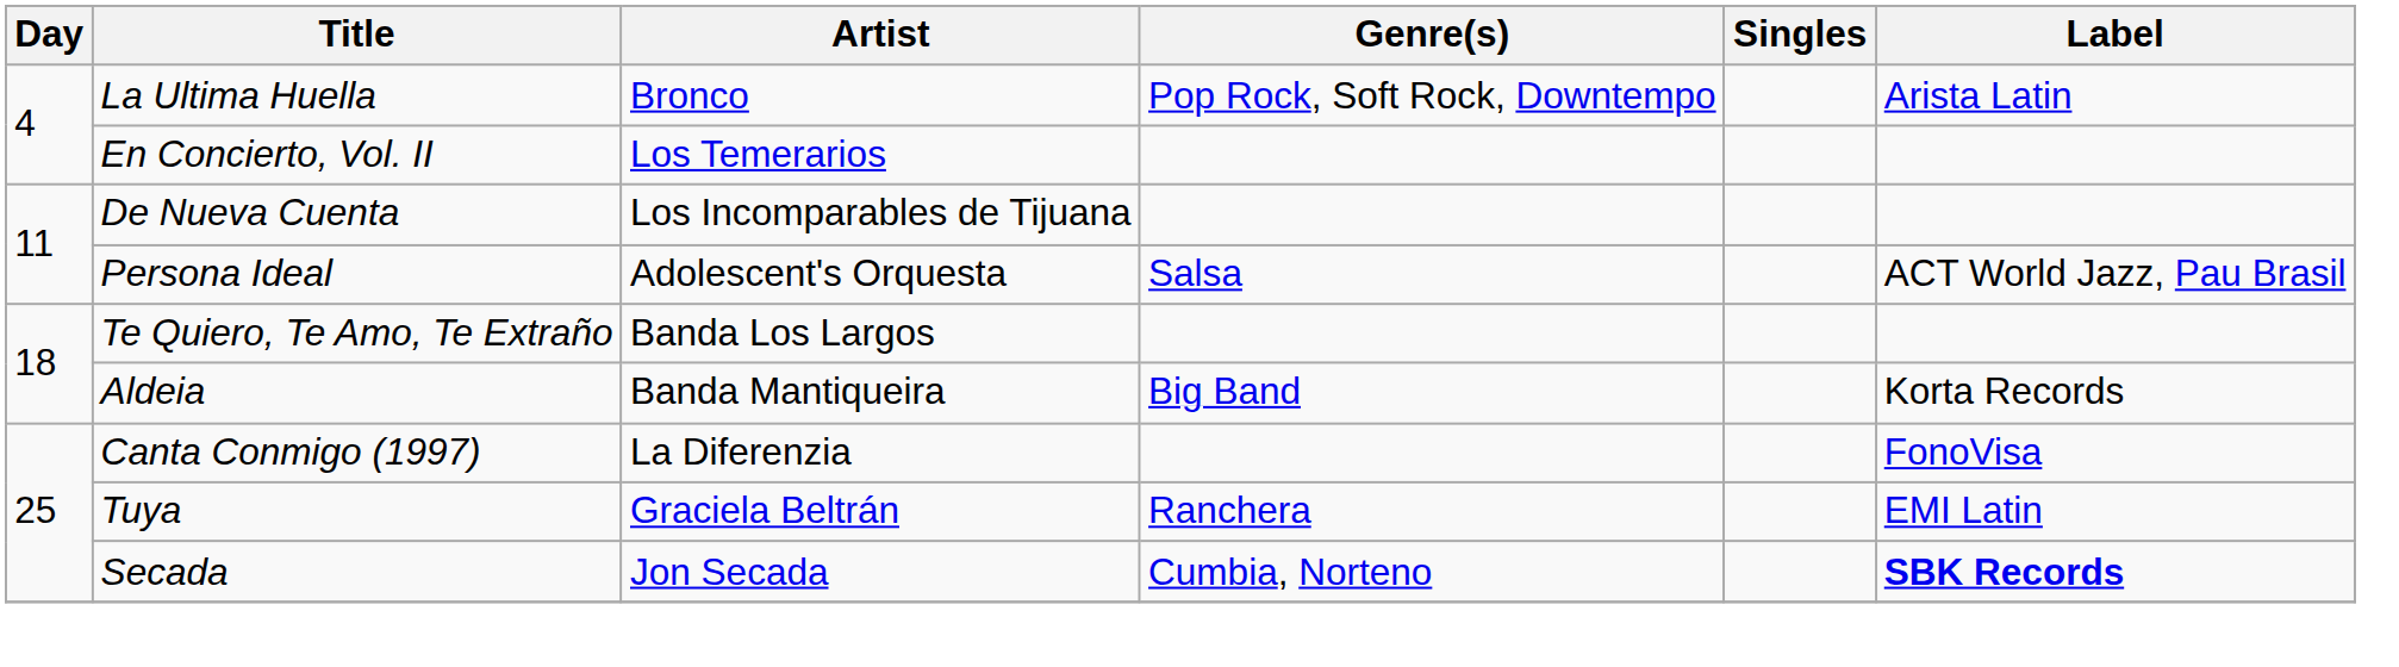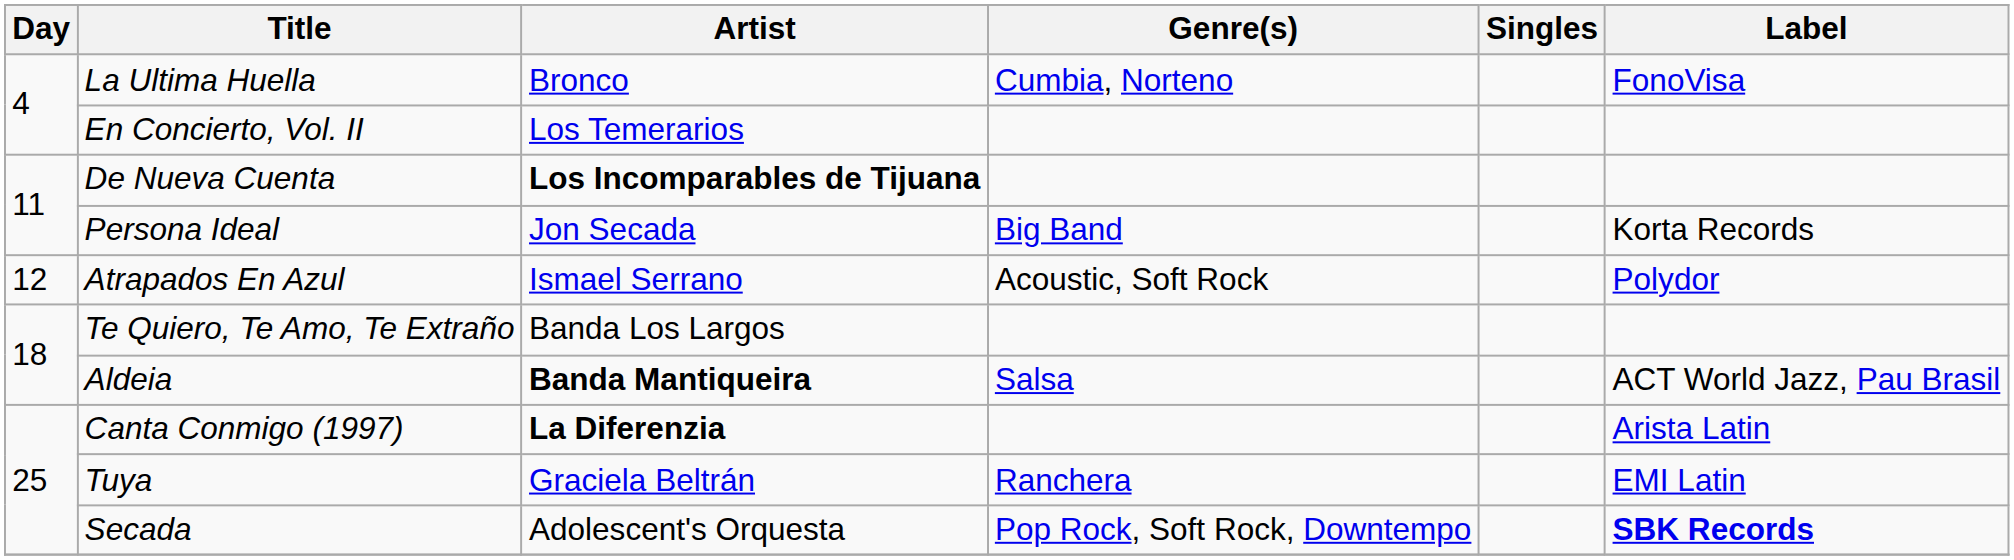 <table class="wikitable sortable" style="text-align: left;">
 <tr>
 <th>Day</th>
 <th>Title</th>
 <th>Artist</th>
 <th>Genre(s)</th>
 <th>Singles</th>
 <th>Label</th>
 </tr>
 <tr>
 <td rowspan="2">4</td>
 <td><em>La Ultima Huella</em></td>
 <td><a href='#'>Bronco</a></td>
-<td><a href='#'>Pop Rock</a>, Soft Rock, <a href='#'>Downtempo</a></td>
+<td><a href='#'>Cumbia</a>, <a href='#'>Norteno</a></td>
 <td></td>
-<td><a href='#'>Arista Latin</a></td>
+<td><a href='#'>FonoVisa</a></td>
 </tr>
 <tr>
 <td><em>En Concierto, Vol. II</em></td>
 <td><a href='#'>Los Temerarios</a></td>
 <td></td>
 <td></td>
 <td></td>
 </tr>
 <tr>
 <td rowspan="2">11</td>
 <td><em>De Nueva Cuenta</em></td>
-<td>Los Incomparables de Tijuana</td>
+<td><strong>Los Incomparables de Tijuana</strong></td>
 <td></td>
 <td></td>
 <td></td>
 </tr>
 <tr>
 <td><em>Persona Ideal</em></td>
-<td>Adolescent's Orquesta</td>
-<td><a href='#'>Salsa</a></td>
+<td><a href='#'>Jon Secada</a></td>
+<td><a href='#'>Big Band</a></td>
 <td></td>
-<td>ACT World Jazz, <a href='#'>Pau Brasil</a></td>
+<td>Korta Records</td>
+</tr>
+<tr>
+<td>12</td>
+<td><em>Atrapados En Azul</em></td>
+<td><a href='#'>Ismael Serrano</a></td>
+<td>Acoustic, Soft Rock</td>
+<td></td>
+<td><a href='#'>Polydor</a></td>
 </tr>
 <tr>
 <td rowspan="2">18</td>
 <td><em>Te Quiero, Te Amo, Te Extraño</em></td>
 <td>Banda Los Largos</td>
 <td></td>
 <td></td>
 <td></td>
 </tr>
 <tr>
 <td><em>Aldeia</em></td>
-<td>Banda Mantiqueira</td>
-<td><a href='#'>Big Band</a></td>
+<td><strong>Banda Mantiqueira</strong></td>
+<td><a href='#'>Salsa</a></td>
 <td></td>
-<td>Korta Records</td>
+<td>ACT World Jazz, <a href='#'>Pau Brasil</a></td>
 </tr>
 <tr>
 <td rowspan="3">25</td>
 <td><em>Canta Conmigo (1997)</em></td>
-<td>La Diferenzia</td>
+<td><strong>La Diferenzia</strong></td>
 <td></td>
 <td></td>
-<td><a href='#'>FonoVisa</a></td>
+<td><a href='#'>Arista Latin</a></td>
 </tr>
 <tr>
 <td><em>Tuya</em></td>
 <td><a href='#'>Graciela Beltrán</a></td>
 <td><a href='#'>Ranchera</a></td>
 <td></td>
 <td><a href='#'>EMI Latin</a></td>
 </tr>
 <tr>
 <td><em>Secada</em></td>
-<td><a href='#'>Jon Secada</a></td>
-<td><a href='#'>Cumbia</a>, <a href='#'>Norteno</a></td>
+<td>Adolescent's Orquesta</td>
+<td><a href='#'>Pop Rock</a>, Soft Rock, <a href='#'>Downtempo</a></td>
 <td></td>
 <td><strong><a href='#'>SBK Records</a></strong></td>
 </tr>
 <tr>
 </tr>
 </table>
